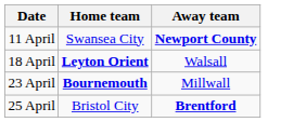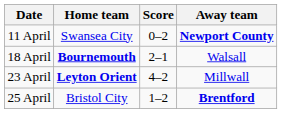 <table class="wikitable" style="text-align: center">
 <tr>
 <th>Date</th>
 <th>Home team</th>
+<th>Score</th>
 <th>Away team</th>
 </tr>
 <tr>
 <td>11 April</td>
 <td><a href='#'>Swansea City</a></td>
+<td>0–2</td>
 <td><strong><a href='#'>Newport County</a></strong></td>
 </tr>
 <tr>
 <td>18 April</td>
-<td><strong><a href='#'>Leyton Orient</a></strong></td>
+<td><strong><a href='#'>Bournemouth</a></strong></td>
+<td>2–1</td>
 <td><a href='#'>Walsall</a></td>
 </tr>
 <tr>
 <td>23 April</td>
-<td><strong><a href='#'>Bournemouth</a></strong></td>
+<td><strong><a href='#'>Leyton Orient</a></strong></td>
+<td>4–2</td>
 <td><a href='#'>Millwall</a></td>
 </tr>
 <tr>
 <td>25 April</td>
 <td><a href='#'>Bristol City</a></td>
+<td>1–2</td>
 <td><strong><a href='#'>Brentford</a></strong></td>
 </tr>
 </table>
